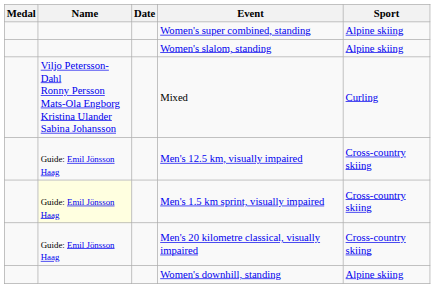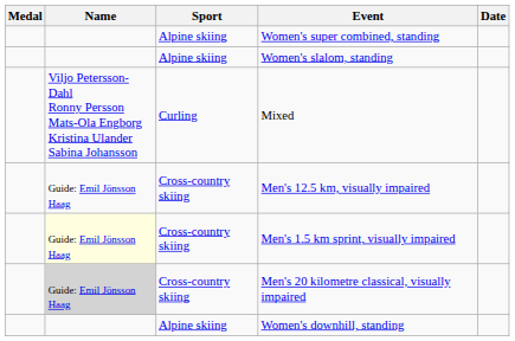 <table class="wikitable sortable" style="font-size:95%" float:left>
 <tr>
 <th>Medal</th>
 <th>Name</th>
+<th>Sport</th>
+<th>Event</th>
 <th>Date</th>
-<th>Event</th>
-<th>Sport</th>
 </tr>
 <tr>
 <td></td>
 <td></td>
+<td><a href='#'>Alpine skiing</a></td>
+<td><a href='#'>Women's super combined, standing</a></td>
 <td></td>
-<td><a href='#'>Women's super combined, standing</a></td>
-<td><a href='#'>Alpine skiing</a></td>
 </tr>
 <tr>
 <td></td>
 <td></td>
+<td><a href='#'>Alpine skiing</a></td>
+<td><a href='#'>Women's slalom, standing</a></td>
 <td></td>
-<td><a href='#'>Women's slalom, standing</a></td>
-<td><a href='#'>Alpine skiing</a></td>
 </tr>
 <tr>
 <td></td>
 <td><a href='#'>Viljo Petersson-Dahl</a><br><a href='#'>Ronny Persson</a><br><a href='#'>Mats-Ola Engborg</a><br><a href='#'>Kristina Ulander</a><br><a href='#'>Sabina Johansson</a></td>
+<td><a href='#'>Curling</a></td>
+<td>Mixed</td>
 <td></td>
-<td>Mixed</td>
-<td><a href='#'>Curling</a></td>
 </tr>
 <tr>
 <td></td>
 <td><br><small>Guide: <a href='#'>Emil Jönsson Haag</a></small></td>
+<td><a href='#'>Cross-country skiing</a></td>
+<td><a href='#'>Men's 12.5 km, visually impaired</a></td>
 <td></td>
-<td><a href='#'>Men's 12.5 km, visually impaired</a></td>
-<td><a href='#'>Cross-country skiing</a></td>
 </tr>
 <tr>
 <td></td>
 <td style="background: lightyellow;"><br><small>Guide: <a href='#'>Emil Jönsson Haag</a></small></td>
+<td><a href='#'>Cross-country skiing</a></td>
+<td><a href='#'>Men's 1.5 km sprint, visually impaired</a></td>
 <td></td>
-<td><a href='#'>Men's 1.5 km sprint, visually impaired</a></td>
-<td><a href='#'>Cross-country skiing</a></td>
 </tr>
 <tr>
 <td></td>
-<td><br><small>Guide: <a href='#'>Emil Jönsson Haag</a></small></td>
+<td style="background: lightgrey;"><br><small>Guide: <a href='#'>Emil Jönsson Haag</a></small></td>
+<td><a href='#'>Cross-country skiing</a></td>
+<td><a href='#'>Men's 20 kilometre classical, visually impaired</a></td>
 <td></td>
-<td><a href='#'>Men's 20 kilometre classical, visually impaired</a></td>
-<td><a href='#'>Cross-country skiing</a></td>
 </tr>
 <tr>
 <td></td>
 <td></td>
+<td><a href='#'>Alpine skiing</a></td>
+<td><a href='#'>Women's downhill, standing</a></td>
 <td></td>
-<td><a href='#'>Women's downhill, standing</a></td>
-<td><a href='#'>Alpine skiing</a></td>
 </tr>
 </table>
